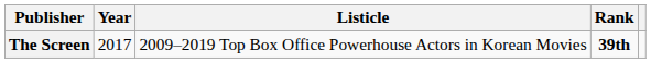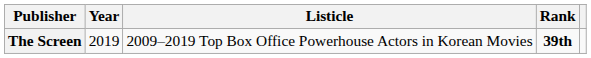 <table class="wikitable plainrowheaders sortable" style="margin-right: 0;">
 <tr>
 <th scope="col">Publisher</th>
 <th scope="col">Year</th>
 <th scope="col">Listicle</th>
 <th scope="col">Rank</th>
 <th scope="col" class="unsortable"></th>
 </tr>
 <tr>
 <th scope="row">The Screen</th>
-<td>2017</td>
+<td>2019</td>
 <td>2009–2019 Top Box Office Powerhouse Actors in Korean Movies</td>
 <td style="text-align:center"><strong>39th</strong></td>
 <td style="text-align:center"></td>
 </tr>
 </table>
